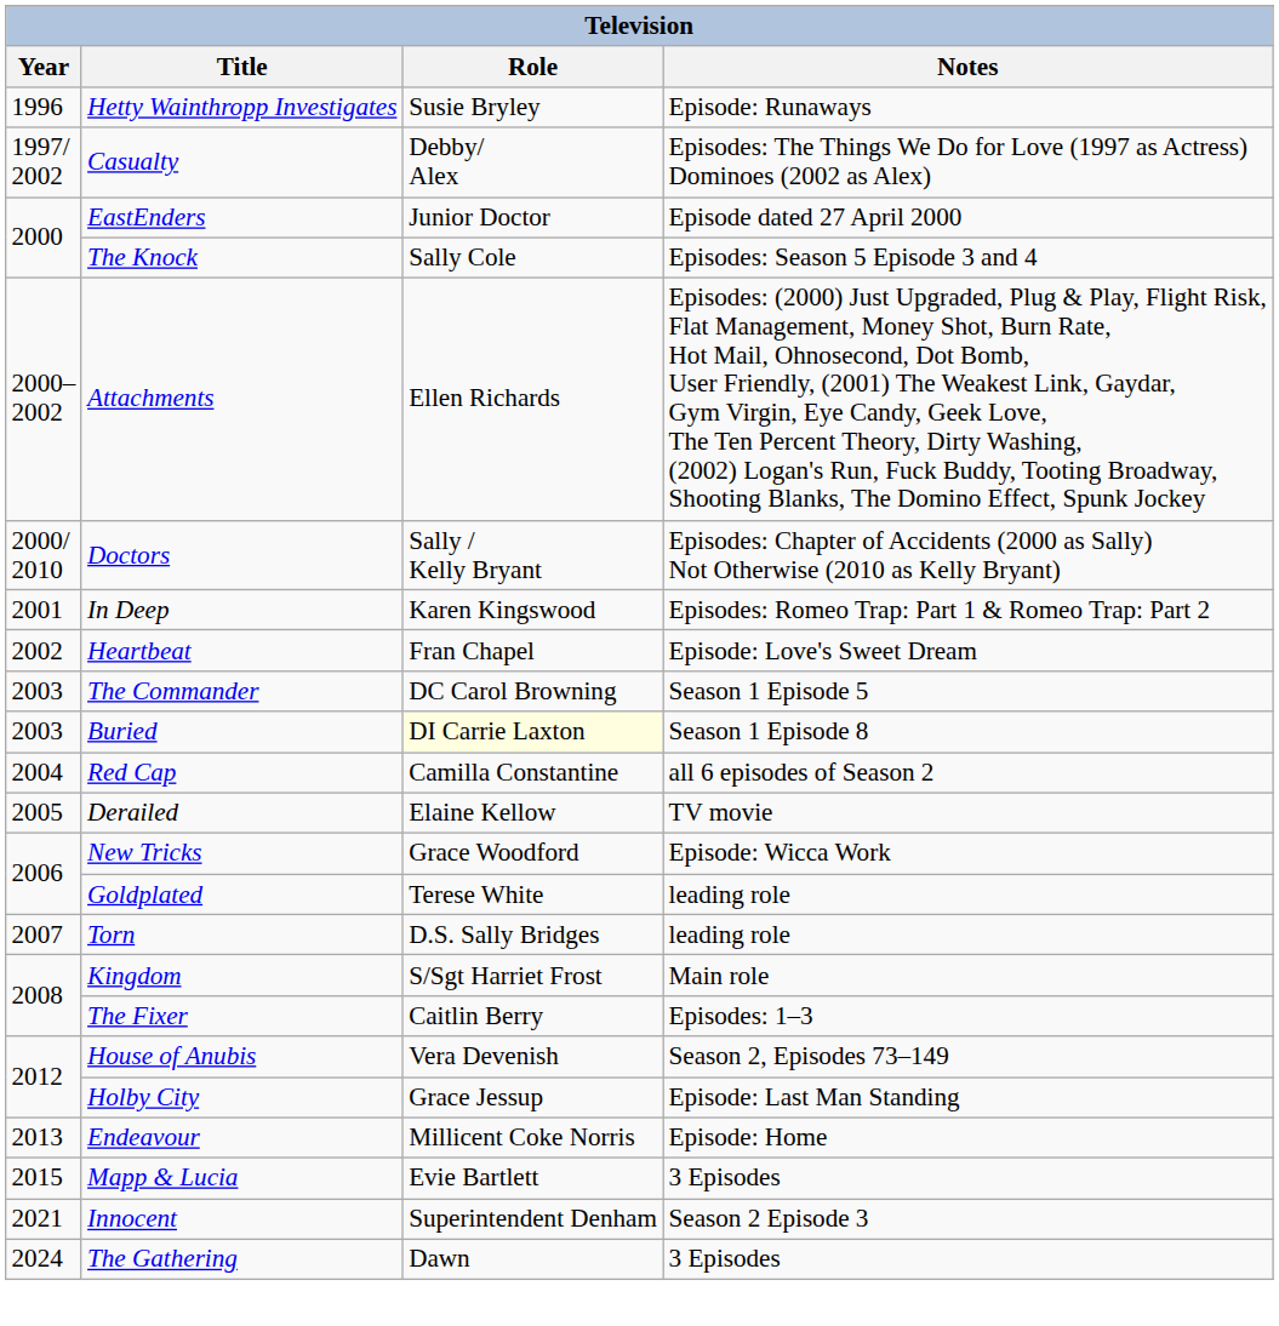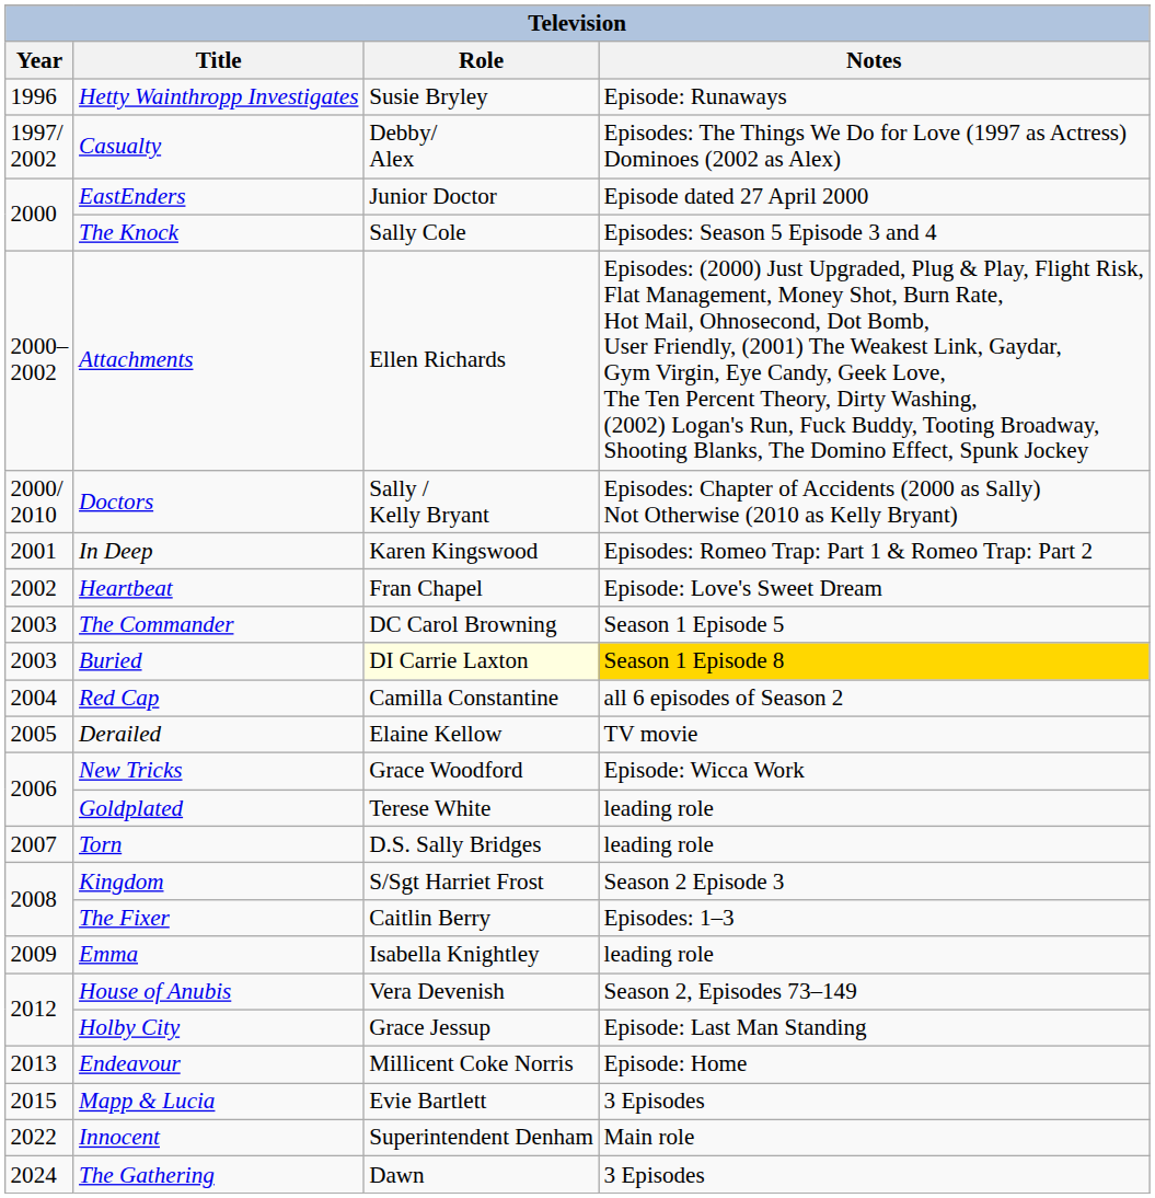 <table class="wikitable" style="font-size: 100%;">
 <tr>
 </tr>
 <tr>
 </tr>
 <tr>
 <th colspan="4" style="background: LightSteelBlue;">Television</th>
 </tr>
 <tr>
 <th>Year</th>
 <th>Title</th>
 <th>Role</th>
 <th>Notes</th>
 </tr>
 <tr>
 <td>1996</td>
 <td><em><a href='#'>Hetty Wainthropp Investigates</a></em></td>
 <td>Susie Bryley</td>
 <td>Episode: Runaways</td>
 </tr>
 <tr>
 <td>1997/<br>2002</td>
 <td><em><a href='#'>Casualty</a></em></td>
 <td>Debby/<br>Alex</td>
 <td>Episodes: The Things We Do for Love (1997 as Actress) <br> Dominoes (2002 as Alex)</td>
 </tr>
 <tr>
 <td rowspan=2>2000</td>
 <td><em><a href='#'>EastEnders</a></em></td>
 <td>Junior Doctor</td>
 <td>Episode dated 27 April 2000</td>
 </tr>
 <tr>
 <td><em><a href='#'>The Knock</a></em></td>
 <td>Sally Cole</td>
 <td>Episodes: Season 5 Episode 3 and 4</td>
 </tr>
 <tr>
 <td>2000– <br> 2002</td>
 <td><em><a href='#'>Attachments</a></em></td>
 <td>Ellen Richards</td>
 <td>Episodes: (2000) Just Upgraded, Plug & Play, Flight Risk, <br> Flat Management, Money Shot, Burn Rate, <br> Hot Mail, Ohnosecond, Dot Bomb, <br> User Friendly, (2001) The Weakest Link, Gaydar, <br> Gym Virgin, Eye Candy, Geek Love, <br> The Ten Percent Theory, Dirty Washing, <br> (2002) Logan's Run, Fuck Buddy, Tooting Broadway, <br> Shooting Blanks, The Domino Effect, Spunk Jockey</td>
 </tr>
 <tr>
 <td>2000/<br> 2010</td>
 <td><em><a href='#'>Doctors</a></em></td>
 <td>Sally / <br>Kelly Bryant</td>
 <td>Episodes: Chapter of Accidents (2000 as Sally) <br> Not Otherwise (2010 as Kelly Bryant)</td>
 </tr>
 <tr>
 <td>2001</td>
 <td><em>In Deep</em></td>
 <td>Karen Kingswood</td>
 <td>Episodes: Romeo Trap: Part 1 & Romeo Trap: Part 2</td>
 </tr>
 <tr>
 <td>2002</td>
 <td><em><a href='#'>Heartbeat</a></em></td>
 <td>Fran Chapel</td>
 <td>Episode: Love's Sweet Dream</td>
 </tr>
 <tr>
 <td>2003</td>
 <td><em><a href='#'>The Commander</a></em></td>
 <td>DC Carol Browning</td>
 <td>Season 1 Episode 5</td>
 </tr>
 <tr>
 <td>2003</td>
 <td><em><a href='#'>Buried</a></em></td>
 <td style="background: lightyellow;">DI Carrie Laxton</td>
-<td>Season 1 Episode 8</td>
+<td style="background: gold;">Season 1 Episode 8</td>
 </tr>
 <tr>
 <td>2004</td>
 <td><em><a href='#'>Red Cap</a></em></td>
 <td>Camilla Constantine</td>
 <td>all 6 episodes of Season 2</td>
 </tr>
 <tr>
 <td>2005</td>
 <td><em>Derailed</em></td>
 <td>Elaine Kellow</td>
 <td>TV movie</td>
 </tr>
 <tr>
 <td rowspan=2>2006</td>
 <td><em><a href='#'>New Tricks</a></em></td>
 <td>Grace Woodford</td>
 <td>Episode: Wicca Work</td>
 </tr>
 <tr>
 <td><em><a href='#'>Goldplated</a></em></td>
 <td>Terese White</td>
 <td>leading role</td>
 </tr>
 <tr>
 <td>2007</td>
 <td><em><a href='#'>Torn</a></em></td>
 <td>D.S. Sally Bridges</td>
 <td>leading role</td>
 </tr>
 <tr>
 <td rowspan=2>2008</td>
 <td><em><a href='#'>Kingdom</a></em></td>
 <td>S/Sgt Harriet Frost</td>
-<td>Main role</td>
+<td>Season 2 Episode 3</td>
 </tr>
 <tr>
 <td><em><a href='#'>The Fixer</a></em></td>
 <td>Caitlin Berry</td>
 <td>Episodes: 1–3</td>
+</tr>
+<tr>
+<td>2009</td>
+<td><em><a href='#'>Emma</a></em></td>
+<td>Isabella Knightley</td>
+<td>leading role</td>
 </tr>
 <tr>
 <td rowspan=2>2012</td>
 <td><em><a href='#'>House of Anubis</a></em></td>
 <td>Vera Devenish</td>
 <td>Season 2, Episodes 73–149</td>
 </tr>
 <tr>
 <td><em><a href='#'>Holby City</a></em></td>
 <td>Grace Jessup</td>
 <td>Episode: Last Man Standing</td>
 </tr>
 <tr>
 <td>2013</td>
 <td><em><a href='#'>Endeavour</a></em></td>
 <td>Millicent Coke Norris</td>
 <td>Episode: Home</td>
 </tr>
 <tr>
 <td>2015</td>
 <td><em><a href='#'>Mapp & Lucia</a></em></td>
 <td>Evie Bartlett</td>
 <td>3 Episodes</td>
 </tr>
 <tr>
-<td>2021</td>
+<td>2022</td>
 <td><em><a href='#'>Innocent</a></em></td>
 <td>Superintendent Denham</td>
-<td>Season 2 Episode 3</td>
+<td>Main role</td>
 </tr>
 <tr>
 <td>2024</td>
 <td><em><a href='#'>The Gathering</a></em></td>
 <td>Dawn</td>
 <td>3 Episodes</td>
 </tr>
 </table>
